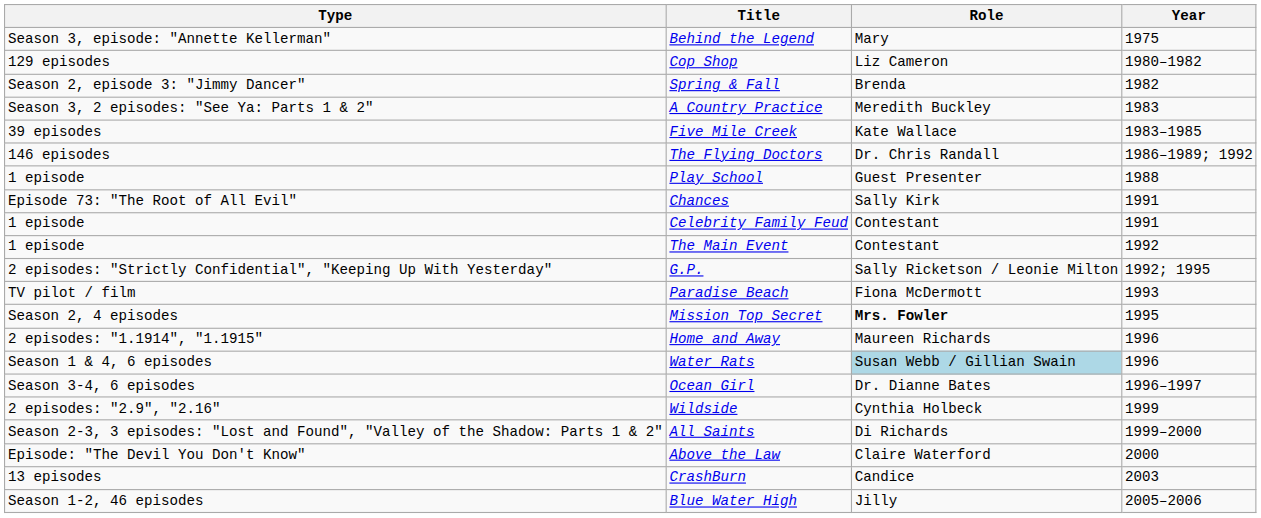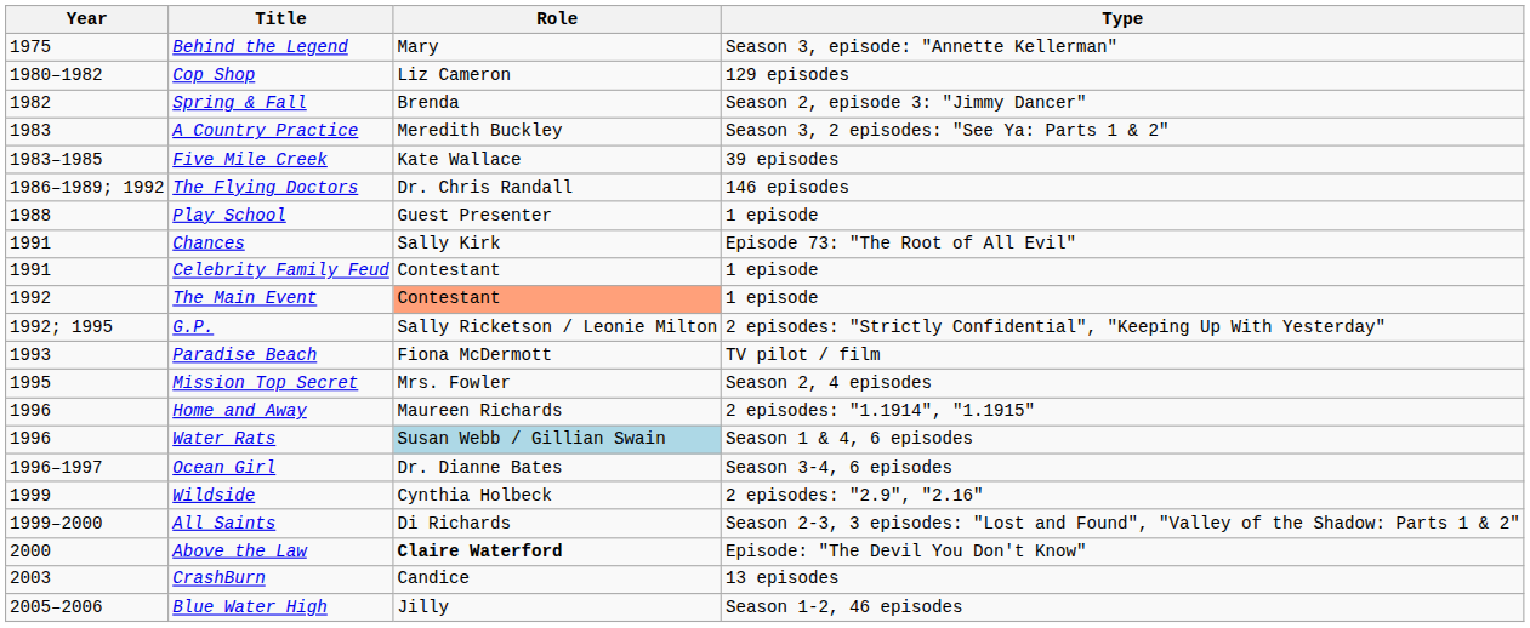 <table class="wikitable sortable">
 <tr>
-<th class="unsortable">Type</th>
+<th>Year</th>
 <th>Title</th>
 <th>Role</th>
-<th>Year</th>
+<th class="unsortable">Type</th>
 </tr>
 <tr>
-<td>Season 3, episode: "Annette Kellerman"</td>
+<td>1975</td>
 <td><em><a href='#'>Behind the Legend</a></em></td>
 <td>Mary</td>
-<td>1975</td>
+<td>Season 3, episode: "Annette Kellerman"</td>
 </tr>
 <tr>
-<td>129 episodes</td>
+<td>1980–1982</td>
 <td><em><a href='#'>Cop Shop</a></em></td>
 <td>Liz Cameron</td>
-<td>1980–1982</td>
+<td>129 episodes</td>
 </tr>
 <tr>
-<td>Season 2, episode 3: "Jimmy Dancer"</td>
+<td>1982</td>
 <td><em><a href='#'>Spring & Fall</a></em></td>
 <td>Brenda</td>
-<td>1982</td>
+<td>Season 2, episode 3: "Jimmy Dancer"</td>
 </tr>
 <tr>
-<td>Season 3, 2 episodes: "See Ya: Parts 1 & 2"</td>
+<td>1983</td>
 <td><em><a href='#'>A Country Practice</a></em></td>
 <td>Meredith Buckley</td>
-<td>1983</td>
+<td>Season 3, 2 episodes: "See Ya: Parts 1 & 2"</td>
 </tr>
 <tr>
-<td>39 episodes</td>
+<td>1983–1985</td>
 <td><em><a href='#'>Five Mile Creek</a></em></td>
 <td>Kate Wallace</td>
-<td>1983–1985</td>
+<td>39 episodes</td>
 </tr>
 <tr>
-<td>146 episodes</td>
+<td>1986–1989; 1992</td>
 <td><em><a href='#'>The Flying Doctors</a></em></td>
 <td>Dr. Chris Randall</td>
-<td>1986–1989; 1992</td>
+<td>146 episodes</td>
 </tr>
 <tr>
-<td>1 episode</td>
+<td>1988</td>
 <td><em><a href='#'>Play School</a></em></td>
 <td>Guest Presenter</td>
-<td>1988</td>
+<td>1 episode</td>
 </tr>
 <tr>
-<td>Episode 73: "The Root of All Evil"</td>
+<td>1991</td>
 <td><em><a href='#'>Chances</a></em></td>
 <td>Sally Kirk</td>
-<td>1991</td>
+<td>Episode 73: "The Root of All Evil"</td>
 </tr>
 <tr>
-<td>1 episode</td>
+<td>1991</td>
 <td><em><a href='#'>Celebrity Family Feud</a></em></td>
 <td>Contestant</td>
-<td>1991</td>
+<td>1 episode</td>
 </tr>
 <tr>
+<td>1992</td>
+<td><em><a href='#'>The Main Event</a></em></td>
+<td style="background: lightsalmon;">Contestant</td>
 <td>1 episode</td>
-<td><em><a href='#'>The Main Event</a></em></td>
-<td>Contestant</td>
-<td>1992</td>
 </tr>
 <tr>
-<td>2 episodes: "Strictly Confidential", "Keeping Up With Yesterday"</td>
+<td>1992; 1995</td>
 <td><em><a href='#'>G.P.</a></em></td>
 <td>Sally Ricketson / Leonie Milton</td>
-<td>1992; 1995</td>
+<td>2 episodes: "Strictly Confidential", "Keeping Up With Yesterday"</td>
 </tr>
 <tr>
-<td>TV pilot / film</td>
+<td>1993</td>
 <td><em><a href='#'>Paradise Beach</a></em></td>
 <td>Fiona McDermott</td>
-<td>1993</td>
+<td>TV pilot / film</td>
 </tr>
 <tr>
+<td>1995</td>
+<td><em><a href='#'>Mission Top Secret</a></em></td>
+<td>Mrs. Fowler</td>
 <td>Season 2, 4 episodes</td>
-<td><em><a href='#'>Mission Top Secret</a></em></td>
-<td><strong>Mrs. Fowler</strong></td>
-<td>1995</td>
 </tr>
 <tr>
-<td>2 episodes: "1.1914", "1.1915"</td>
+<td>1996</td>
 <td><em><a href='#'>Home and Away</a></em></td>
 <td>Maureen Richards</td>
-<td>1996</td>
+<td>2 episodes: "1.1914", "1.1915"</td>
 </tr>
 <tr>
-<td>Season 1 & 4, 6 episodes</td>
+<td>1996</td>
 <td><em><a href='#'>Water Rats</a></em></td>
 <td style="background: lightblue;">Susan Webb / Gillian Swain</td>
-<td>1996</td>
+<td>Season 1 & 4, 6 episodes</td>
 </tr>
 <tr>
-<td>Season 3-4, 6 episodes</td>
+<td>1996–1997</td>
 <td><em><a href='#'>Ocean Girl</a></em></td>
 <td>Dr. Dianne Bates</td>
-<td>1996–1997</td>
+<td>Season 3-4, 6 episodes</td>
 </tr>
 <tr>
-<td>2 episodes: "2.9", "2.16"</td>
+<td>1999</td>
 <td><em><a href='#'>Wildside</a></em></td>
 <td>Cynthia Holbeck</td>
-<td>1999</td>
+<td>2 episodes: "2.9", "2.16"</td>
 </tr>
 <tr>
-<td>Season 2-3, 3 episodes: "Lost and Found", "Valley of the Shadow: Parts 1 & 2"</td>
+<td>1999–2000</td>
 <td><em><a href='#'>All Saints</a></em></td>
 <td>Di Richards</td>
-<td>1999–2000</td>
+<td>Season 2-3, 3 episodes: "Lost and Found", "Valley of the Shadow: Parts 1 & 2"</td>
 </tr>
 <tr>
+<td>2000</td>
+<td><em><a href='#'>Above the Law</a></em></td>
+<td><strong>Claire Waterford</strong></td>
 <td>Episode: "The Devil You Don't Know"</td>
-<td><em><a href='#'>Above the Law</a></em></td>
-<td>Claire Waterford</td>
-<td>2000</td>
 </tr>
 <tr>
-<td>13 episodes</td>
+<td>2003</td>
 <td><em><a href='#'>CrashBurn</a></em></td>
 <td>Candice</td>
-<td>2003</td>
+<td>13 episodes</td>
 </tr>
 <tr>
-<td>Season 1-2, 46 episodes</td>
+<td>2005–2006</td>
 <td><em><a href='#'>Blue Water High</a></em></td>
 <td>Jilly</td>
-<td>2005–2006</td>
+<td>Season 1-2, 46 episodes</td>
 </tr>
 </table>
